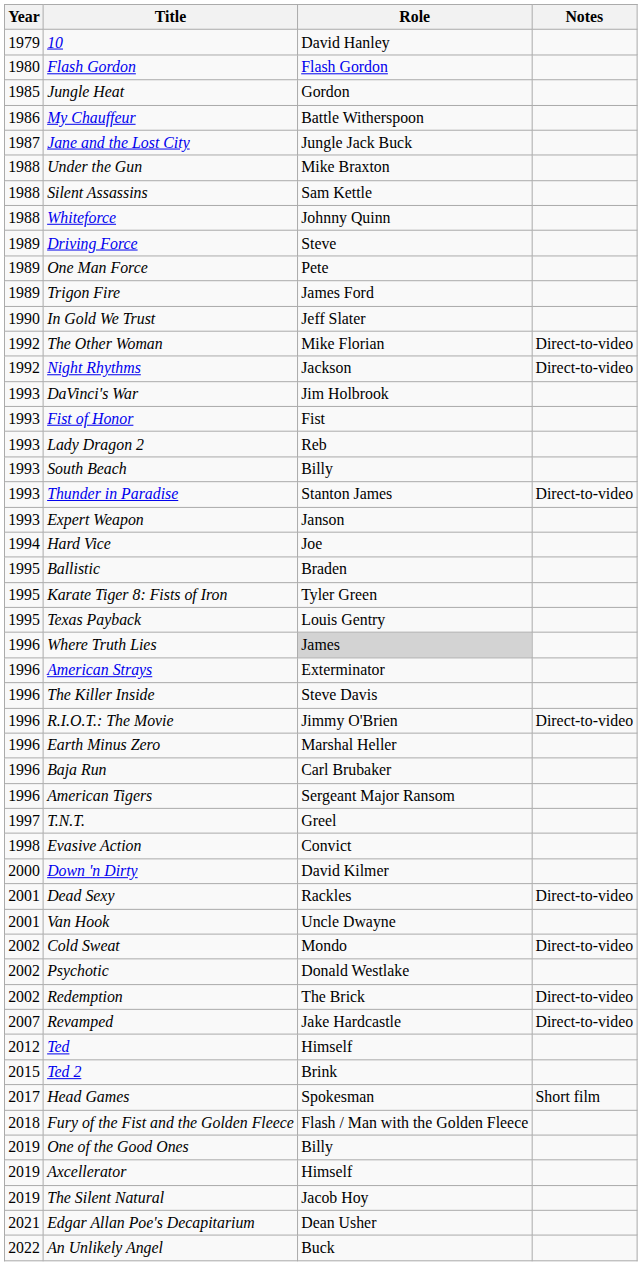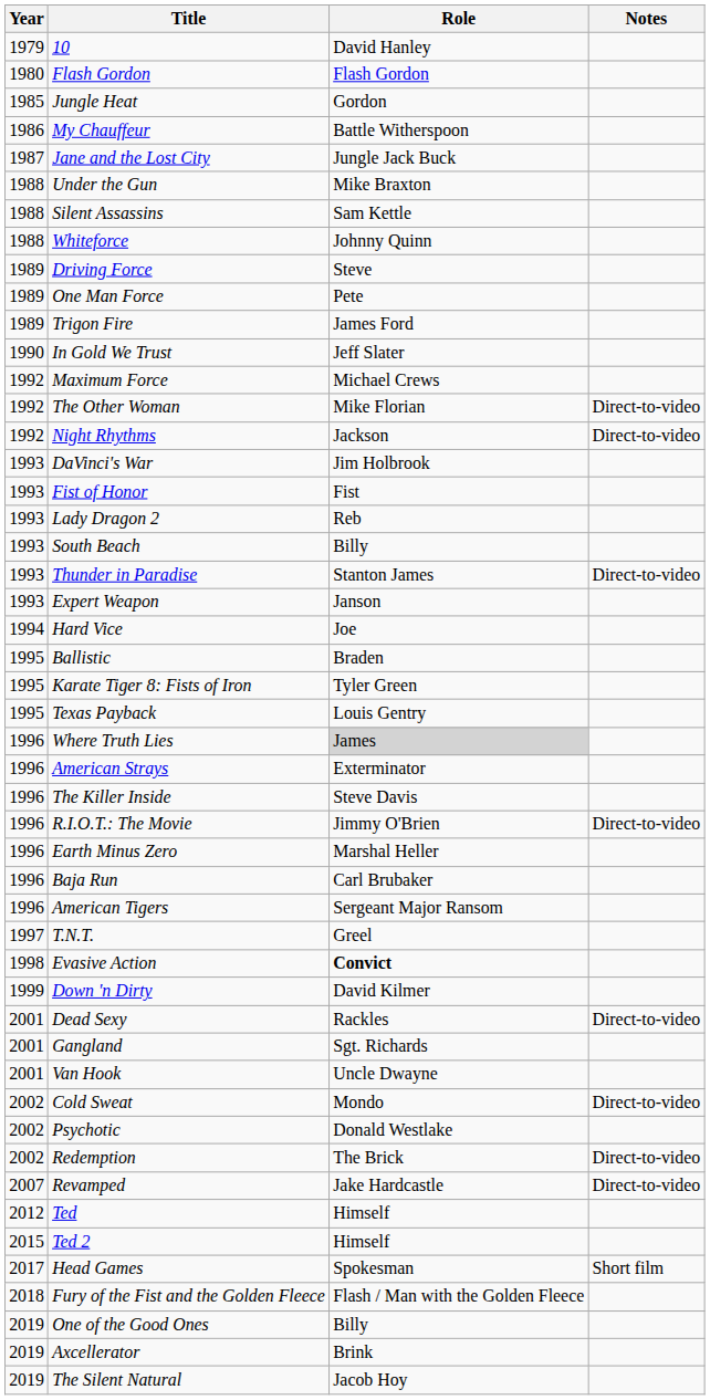 <table class="wikitable sortable">
 <tr>
 <th>Year</th>
 <th>Title</th>
 <th>Role</th>
 <th class="unsortable">Notes</th>
 </tr>
 <tr>
 <td>1979</td>
 <td><em><a href='#'>10</a></em></td>
 <td>David Hanley</td>
 <td></td>
 </tr>
 <tr>
 <td>1980</td>
 <td><em><a href='#'>Flash Gordon</a></em></td>
 <td><a href='#'>Flash Gordon</a></td>
 <td></td>
 </tr>
 <tr>
 <td>1985</td>
 <td><em>Jungle Heat</em></td>
 <td>Gordon</td>
 <td></td>
 </tr>
 <tr>
 <td>1986</td>
 <td><em><a href='#'>My Chauffeur</a></em></td>
 <td>Battle Witherspoon</td>
 <td></td>
 </tr>
 <tr>
 <td>1987</td>
 <td><em><a href='#'>Jane and the Lost City</a></em></td>
 <td>Jungle Jack Buck</td>
 <td></td>
 </tr>
 <tr>
 <td>1988</td>
 <td><em>Under the Gun</em></td>
 <td>Mike Braxton</td>
 <td></td>
 </tr>
 <tr>
 <td>1988</td>
 <td><em>Silent Assassins</em></td>
 <td>Sam Kettle</td>
 <td></td>
 </tr>
 <tr>
 <td>1988</td>
 <td><em><a href='#'>Whiteforce</a></em></td>
 <td>Johnny Quinn</td>
 <td></td>
 </tr>
 <tr>
 <td>1989</td>
 <td><em><a href='#'>Driving Force</a></em></td>
 <td>Steve</td>
 <td></td>
 </tr>
 <tr>
 <td>1989</td>
 <td><em>One Man Force</em></td>
 <td>Pete</td>
 <td></td>
 </tr>
 <tr>
 <td>1989</td>
 <td><em>Trigon Fire</em></td>
 <td>James Ford</td>
 <td></td>
 </tr>
 <tr>
 <td>1990</td>
 <td><em>In Gold We Trust</em></td>
 <td>Jeff Slater</td>
+<td></td>
+</tr>
+<tr>
+<td>1992</td>
+<td><em>Maximum Force</em></td>
+<td>Michael Crews</td>
 <td></td>
 </tr>
 <tr>
 <td>1992</td>
 <td><em>The Other Woman</em></td>
 <td>Mike Florian</td>
 <td>Direct-to-video</td>
 </tr>
 <tr>
 <td>1992</td>
 <td><em><a href='#'>Night Rhythms</a></em></td>
 <td>Jackson</td>
 <td>Direct-to-video</td>
 </tr>
 <tr>
 <td>1993</td>
 <td><em>DaVinci's War</em></td>
 <td>Jim Holbrook</td>
 <td></td>
 </tr>
 <tr>
 <td>1993</td>
 <td><em><a href='#'>Fist of Honor</a></em></td>
 <td>Fist</td>
 <td></td>
 </tr>
 <tr>
 <td>1993</td>
 <td><em>Lady Dragon 2</em></td>
 <td>Reb</td>
 <td></td>
 </tr>
 <tr>
 <td>1993</td>
 <td><em>South Beach</em></td>
 <td>Billy</td>
 <td></td>
 </tr>
 <tr>
 <td>1993</td>
 <td><em><a href='#'>Thunder in Paradise</a></em></td>
 <td>Stanton James</td>
 <td>Direct-to-video</td>
 </tr>
 <tr>
 <td>1993</td>
 <td><em>Expert Weapon</em></td>
 <td>Janson</td>
 <td></td>
 </tr>
 <tr>
 <td>1994</td>
 <td><em>Hard Vice</em></td>
 <td>Joe</td>
 <td></td>
 </tr>
 <tr>
 <td>1995</td>
 <td><em>Ballistic</em></td>
 <td>Braden</td>
 <td></td>
 </tr>
 <tr>
 <td>1995</td>
 <td><em>Karate Tiger 8: Fists of Iron</em></td>
 <td>Tyler Green</td>
 <td></td>
 </tr>
 <tr>
 <td>1995</td>
 <td><em>Texas Payback</em></td>
 <td>Louis Gentry</td>
 <td></td>
 </tr>
 <tr>
 <td>1996</td>
 <td><em>Where Truth Lies</em></td>
 <td style="background: lightgrey;">James</td>
 <td></td>
 </tr>
 <tr>
 <td>1996</td>
 <td><em><a href='#'>American Strays</a></em></td>
 <td>Exterminator</td>
 <td></td>
 </tr>
 <tr>
 <td>1996</td>
 <td><em>The Killer Inside</em></td>
 <td>Steve Davis</td>
 <td></td>
 </tr>
 <tr>
 <td>1996</td>
 <td><em>R.I.O.T.: The Movie</em></td>
 <td>Jimmy O'Brien</td>
 <td>Direct-to-video</td>
 </tr>
 <tr>
 <td>1996</td>
 <td><em>Earth Minus Zero</em></td>
 <td>Marshal Heller</td>
 <td></td>
 </tr>
 <tr>
 <td>1996</td>
 <td><em>Baja Run</em></td>
 <td>Carl Brubaker</td>
 <td></td>
 </tr>
 <tr>
 <td>1996</td>
 <td><em>American Tigers</em></td>
 <td>Sergeant Major Ransom</td>
 <td></td>
 </tr>
 <tr>
 <td>1997</td>
 <td><em>T.N.T.</em></td>
 <td>Greel</td>
 <td></td>
 </tr>
 <tr>
 <td>1998</td>
 <td><em>Evasive Action</em></td>
-<td>Convict</td>
+<td><strong>Convict</strong></td>
 <td></td>
 </tr>
 <tr>
-<td>2000</td>
+<td>1999</td>
 <td><em><a href='#'>Down 'n Dirty</a></em></td>
 <td>David Kilmer</td>
 <td></td>
 </tr>
 <tr>
 <td>2001</td>
 <td><em>Dead Sexy</em></td>
 <td>Rackles</td>
 <td>Direct-to-video</td>
+</tr>
+<tr>
+<td>2001</td>
+<td><em>Gangland</em></td>
+<td>Sgt. Richards</td>
+<td></td>
 </tr>
 <tr>
 <td>2001</td>
 <td><em>Van Hook</em></td>
 <td>Uncle Dwayne</td>
 <td></td>
 </tr>
 <tr>
 <td>2002</td>
 <td><em>Cold Sweat</em></td>
 <td>Mondo</td>
 <td>Direct-to-video</td>
 </tr>
 <tr>
 <td>2002</td>
 <td><em>Psychotic</em></td>
 <td>Donald Westlake</td>
 <td></td>
 </tr>
 <tr>
 <td>2002</td>
 <td><em>Redemption</em></td>
 <td>The Brick</td>
 <td>Direct-to-video</td>
 </tr>
 <tr>
 <td>2007</td>
 <td><em>Revamped</em></td>
 <td>Jake Hardcastle</td>
 <td>Direct-to-video</td>
 </tr>
 <tr>
 <td>2012</td>
 <td><em><a href='#'>Ted</a></em></td>
 <td>Himself</td>
 <td></td>
 </tr>
 <tr>
 <td>2015</td>
 <td><em><a href='#'>Ted 2</a></em></td>
-<td>Brink</td>
+<td>Himself</td>
 <td></td>
 </tr>
 <tr>
 <td>2017</td>
 <td><em>Head Games</em></td>
 <td>Spokesman</td>
 <td>Short film</td>
 </tr>
 <tr>
 <td>2018</td>
 <td><em>Fury of the Fist and the Golden Fleece</em></td>
 <td>Flash / Man with the Golden Fleece</td>
 <td></td>
 </tr>
 <tr>
 <td>2019</td>
 <td><em>One of the Good Ones</em></td>
 <td>Billy</td>
 <td></td>
 </tr>
 <tr>
 <td>2019</td>
 <td><em>Axcellerator</em></td>
-<td>Himself</td>
+<td>Brink</td>
 <td></td>
 </tr>
 <tr>
 <td>2019</td>
 <td><em>The Silent Natural</em></td>
 <td>Jacob Hoy</td>
 <td></td>
 </tr>
-<tr>
-<td>2021</td>
-<td><em>Edgar Allan Poe's Decapitarium</em></td>
-<td>Dean Usher</td>
-<td></td>
-</tr>
-<tr>
-<td>2022</td>
-<td><em>An Unlikely Angel</em></td>
-<td>Buck</td>
-<td></td>
-</tr>
 </table>
